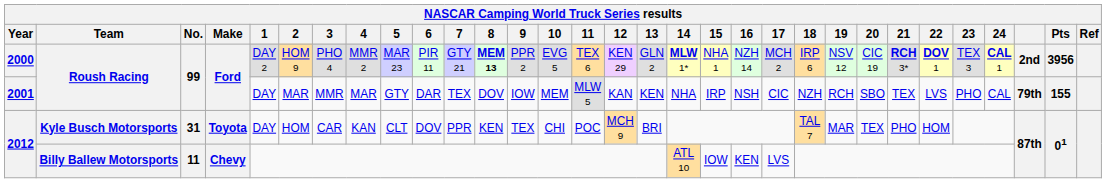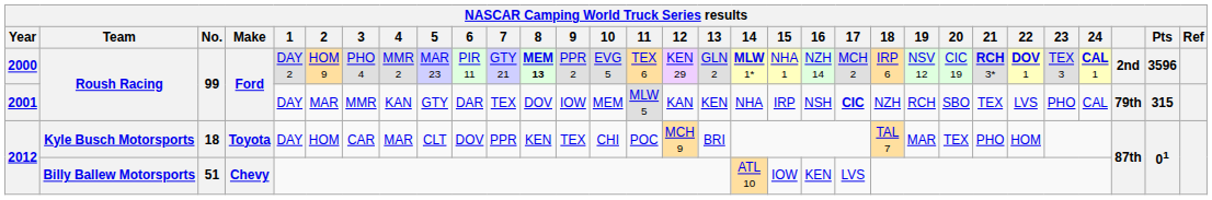 <table class="wikitable" style="text-align:center; font-size:75%">
 <tr>
 <th colspan=45><a href='#'>NASCAR Camping World Truck Series</a> results</th>
 </tr>
 <tr>
 <th>Year</th>
 <th>Team</th>
 <th>No.</th>
 <th>Make</th>
 <th>1</th>
 <th>2</th>
 <th>3</th>
 <th>4</th>
 <th>5</th>
 <th>6</th>
 <th>7</th>
 <th>8</th>
 <th>9</th>
 <th>10</th>
 <th>11</th>
 <th>12</th>
 <th>13</th>
 <th>14</th>
 <th>15</th>
 <th>16</th>
 <th>17</th>
 <th>18</th>
 <th>19</th>
 <th>20</th>
 <th>21</th>
 <th>22</th>
 <th>23</th>
 <th>24</th>
 <th></th>
 <th>Pts</th>
 <th>Ref</th>
 </tr>
 <tr>
 <th><a href='#'>2000</a></th>
 <th rowspan=2><a href='#'>Roush Racing</a></th>
 <th rowspan=2>99</th>
 <th rowspan=2><a href='#'>Ford</a></th>
 <td style="background:#DFDFDF;"><a href='#'>DAY</a><br><small>2</small></td>
 <td style="background:#FFDF9F;"><a href='#'>HOM</a><br><small>9</small></td>
 <td style="background:#DFDFDF;"><a href='#'>PHO</a><br><small>4</small></td>
 <td style="background:#DFDFDF;"><a href='#'>MMR</a><br><small>2</small></td>
 <td style="background:#CFCFFF;"><a href='#'>MAR</a><br><small>23</small></td>
 <td style="background:#DFFFDF;"><a href='#'>PIR</a><br><small>11</small></td>
 <td style="background:#CFCFFF;"><a href='#'>GTY</a><br><small>21</small></td>
 <td style="background:#DFFFDF;"><strong><a href='#'>MEM</a><br><small>13</small></strong></td>
 <td style="background:#DFDFDF;"><a href='#'>PPR</a><br><small>2</small></td>
 <td style="background:#DFDFDF;"><a href='#'>EVG</a><br><small>5</small></td>
 <td style="background:#FFDF9F;"><a href='#'>TEX</a><br><small>6</small></td>
 <td style="background:#EFCFFF;"><a href='#'>KEN</a><br><small>29</small></td>
 <td style="background:#DFDFDF;"><a href='#'>GLN</a><br><small>2</small></td>
 <td style="background:#FFFFBF;"><strong><a href='#'>MLW</a></strong><br><small>1*</small></td>
 <td style="background:#FFFFBF;"><a href='#'>NHA</a><br><small>1</small></td>
 <td style="background:#DFFFDF;"><a href='#'>NZH</a><br><small>14</small></td>
 <td style="background:#DFDFDF;"><a href='#'>MCH</a><br><small>2</small></td>
 <td style="background:#FFDF9F;"><a href='#'>IRP</a><br><small>6</small></td>
 <td style="background:#DFFFDF;"><a href='#'>NSV</a><br><small>12</small></td>
 <td style="background:#DFFFDF;"><a href='#'>CIC</a><br><small>19</small></td>
 <td style="background:#DFDFDF;"><strong><a href='#'>RCH</a></strong><br><small>3*</small></td>
 <td style="background:#FFFFBF;"><strong><a href='#'>DOV</a></strong><br><small>1</small></td>
 <td style="background:#DFDFDF;"><a href='#'>TEX</a><br><small>3</small></td>
 <td style="background:#FFFFBF;"><strong><a href='#'>CAL</a></strong><br><small>1</small></td>
 <th>2nd</th>
-<th>3956</th>
+<th>3596</th>
 <th></th>
 </tr>
 <tr>
 <th><a href='#'>2001</a></th>
 <td><a href='#'>DAY</a></td>
 <td><a href='#'>MAR</a></td>
 <td><a href='#'>MMR</a></td>
-<td><a href='#'>MAR</a></td>
+<td><a href='#'>KAN</a></td>
 <td><a href='#'>GTY</a></td>
 <td><a href='#'>DAR</a></td>
 <td><a href='#'>TEX</a></td>
 <td><a href='#'>DOV</a></td>
 <td><a href='#'>IOW</a></td>
 <td><a href='#'>MEM</a></td>
 <td style="background:#DFDFDF;"><a href='#'>MLW</a><br><small>5</small></td>
 <td><a href='#'>KAN</a></td>
 <td><a href='#'>KEN</a></td>
 <td><a href='#'>NHA</a></td>
 <td><a href='#'>IRP</a></td>
 <td><a href='#'>NSH</a></td>
-<td><a href='#'>CIC</a></td>
+<td><strong><a href='#'>CIC</a></strong></td>
 <td><a href='#'>NZH</a></td>
 <td><a href='#'>RCH</a></td>
 <td><a href='#'>SBO</a></td>
 <td><a href='#'>TEX</a></td>
 <td><a href='#'>LVS</a></td>
 <td><a href='#'>PHO</a></td>
 <td><a href='#'>CAL</a></td>
 <th>79th</th>
-<th>155</th>
+<th>315</th>
 <th></th>
 </tr>
 <tr>
 <th rowspan=2><a href='#'>2012</a></th>
 <th><a href='#'>Kyle Busch Motorsports</a></th>
-<th>31</th>
+<th>18</th>
 <th><a href='#'>Toyota</a></th>
 <td><a href='#'>DAY</a></td>
 <td><a href='#'>HOM</a></td>
 <td><a href='#'>CAR</a></td>
-<td><a href='#'>KAN</a></td>
+<td><a href='#'>MAR</a></td>
 <td><a href='#'>CLT</a></td>
 <td><a href='#'>DOV</a></td>
 <td><a href='#'>PPR</a></td>
 <td><a href='#'>KEN</a></td>
 <td><a href='#'>TEX</a></td>
 <td><a href='#'>CHI</a></td>
 <td><a href='#'>POC</a></td>
 <td style="background:#FFDF9F;"><a href='#'>MCH</a><br><small>9</small></td>
 <td><a href='#'>BRI</a></td>
 <td colspan=4></td>
 <td style="background:#FFDF9F;"><a href='#'>TAL</a><br><small>7</small></td>
 <td><a href='#'>MAR</a></td>
 <td><a href='#'>TEX</a></td>
 <td><a href='#'>PHO</a></td>
 <td><a href='#'>HOM</a></td>
 <td colspan=2></td>
 <th rowspan=2>87th</th>
 <th rowspan=2>0<sup>1</sup></th>
 <th rowspan=2></th>
 </tr>
 <tr>
 <th><a href='#'>Billy Ballew Motorsports</a></th>
-<th>11</th>
+<th>51</th>
 <th><a href='#'>Chevy</a></th>
 <td colspan=13></td>
 <td style="background:#FFDF9F;"><a href='#'>ATL</a><br><small>10</small></td>
 <td><a href='#'>IOW</a></td>
 <td><a href='#'>KEN</a></td>
 <td><a href='#'>LVS</a></td>
 <td colspan=7></td>
 </tr>
 </table>
